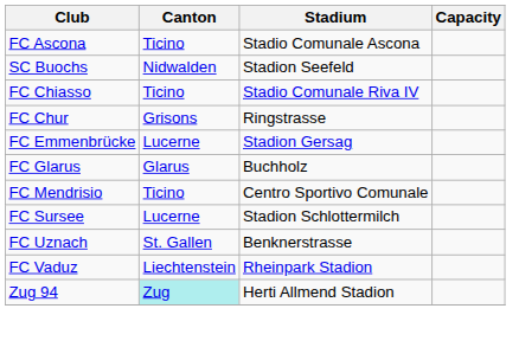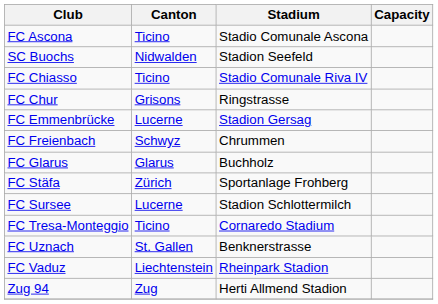 <table class="wikitable">
 <tr>
 <th>Club</th>
 <th>Canton</th>
 <th>Stadium</th>
 <th>Capacity</th>
 </tr>
 <tr>
 <td><a href='#'>FC Ascona</a></td>
 <td><a href='#'>Ticino</a></td>
 <td>Stadio Comunale Ascona</td>
 <td></td>
 </tr>
 <tr>
 <td><a href='#'>SC Buochs</a></td>
 <td><a href='#'>Nidwalden</a></td>
 <td>Stadion Seefeld</td>
 <td></td>
 </tr>
 <tr>
 <td><a href='#'>FC Chiasso</a></td>
 <td><a href='#'>Ticino</a></td>
 <td><a href='#'>Stadio Comunale Riva IV</a></td>
 <td></td>
 </tr>
 <tr>
 <td><a href='#'>FC Chur</a></td>
 <td><a href='#'>Grisons</a></td>
 <td>Ringstrasse</td>
 <td></td>
 </tr>
 <tr>
 <td><a href='#'>FC Emmenbrücke</a></td>
 <td><a href='#'>Lucerne</a></td>
 <td><a href='#'>Stadion Gersag</a></td>
 <td></td>
 </tr>
 <tr>
+<td><a href='#'>FC Freienbach</a></td>
+<td><a href='#'>Schwyz</a></td>
+<td>Chrummen</td>
+<td></td>
+</tr>
+<tr>
 <td><a href='#'>FC Glarus</a></td>
 <td><a href='#'>Glarus</a></td>
 <td>Buchholz</td>
 <td></td>
 </tr>
 <tr>
-<td><a href='#'>FC Mendrisio</a></td>
-<td><a href='#'>Ticino</a></td>
-<td>Centro Sportivo Comunale</td>
+<td><a href='#'>FC Stäfa</a></td>
+<td><a href='#'>Zürich</a></td>
+<td>Sportanlage Frohberg</td>
 <td></td>
 </tr>
 <tr>
 <td><a href='#'>FC Sursee</a></td>
 <td><a href='#'>Lucerne</a></td>
 <td>Stadion Schlottermilch</td>
+<td></td>
+</tr>
+<tr>
+<td><a href='#'>FC Tresa-Monteggio</a></td>
+<td><a href='#'>Ticino</a></td>
+<td><a href='#'>Cornaredo Stadium</a></td>
 <td></td>
 </tr>
 <tr>
 <td><a href='#'>FC Uznach</a></td>
 <td><a href='#'>St. Gallen</a></td>
 <td>Benknerstrasse</td>
 <td></td>
 </tr>
 <tr>
 <td><a href='#'>FC Vaduz</a></td>
 <td> <a href='#'>Liechtenstein</a></td>
 <td><a href='#'>Rheinpark Stadion</a></td>
 <td></td>
 </tr>
 <tr>
 <td><a href='#'>Zug 94</a></td>
-<td style="background: paleturquoise;"><a href='#'>Zug</a></td>
+<td><a href='#'>Zug</a></td>
 <td>Herti Allmend Stadion</td>
 <td></td>
 </tr>
 <tr>
 </tr>
 </table>
